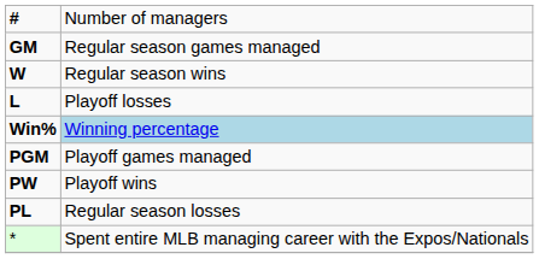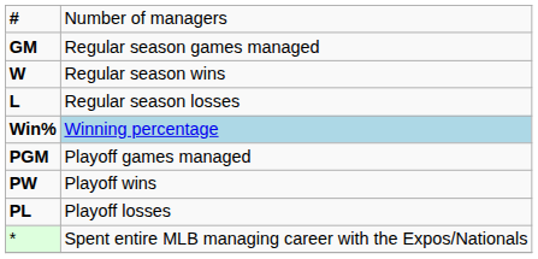 <table class="wikitable">
 <tr>
 <td><strong>#</strong></td>
 <td>Number of managers</td>
 </tr>
 <tr>
 <td><strong>GM</strong></td>
 <td>Regular season games managed</td>
 </tr>
 <tr>
 <td><strong>W</strong></td>
 <td>Regular season wins</td>
 </tr>
 <tr>
 <td><strong>L</strong></td>
-<td>Playoff losses</td>
+<td>Regular season losses</td>
 </tr>
 <tr>
 <td><strong>Win%</strong></td>
 <td style="background: lightblue;"><a href='#'>Winning percentage</a></td>
 </tr>
 <tr>
 <td><strong>PGM</strong></td>
 <td>Playoff games managed</td>
 </tr>
 <tr>
 <td><strong>PW</strong></td>
 <td>Playoff wins</td>
 </tr>
 <tr>
 <td><strong>PL</strong></td>
-<td>Regular season losses</td>
+<td>Playoff losses</td>
 </tr>
 <tr>
 <td style="background-color:#ddffdd">*</td>
 <td>Spent entire MLB managing career with the Expos/Nationals</td>
 </tr>
 <tr>
 </tr>
 </table>
